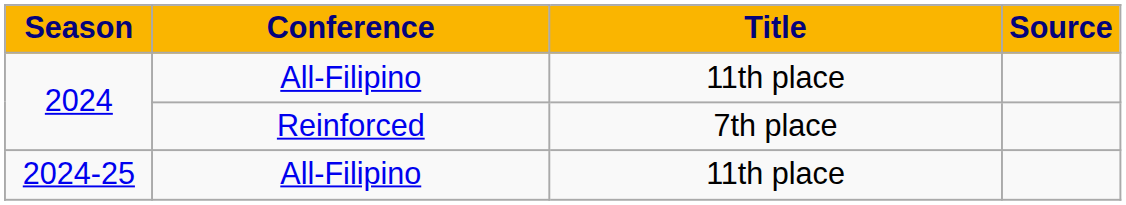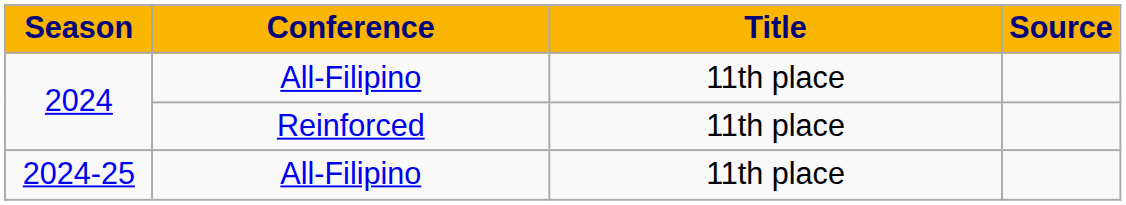 <table class="wikitable">
 <tr>
 <th width=70px style="background:#FAB500; color:#04037B; text-align: center"><strong>Season</strong></th>
 <th width=200px style="background:#FAB500; color:#04037B">Conference</th>
 <th width=230px style="background:#FAB500; color:#04037B">Title</th>
 <th width=50px style="background:#FAB500; color:#04037B">Source</th>
 </tr>
 <tr align=center>
 <td rowspan=2><a href='#'>2024</a></td>
 <td><a href='#'>All-Filipino</a></td>
 <td>11th place</td>
 <td></td>
 </tr>
 <tr align=center>
 <td><a href='#'>Reinforced</a></td>
-<td>7th place</td>
+<td>11th place</td>
 <td></td>
 </tr>
 <tr align=center>
 <td rowspan=3><a href='#'>2024-25</a></td>
 <td><a href='#'>All-Filipino</a></td>
 <td>11th place</td>
 <td></td>
 </tr>
 </table>
